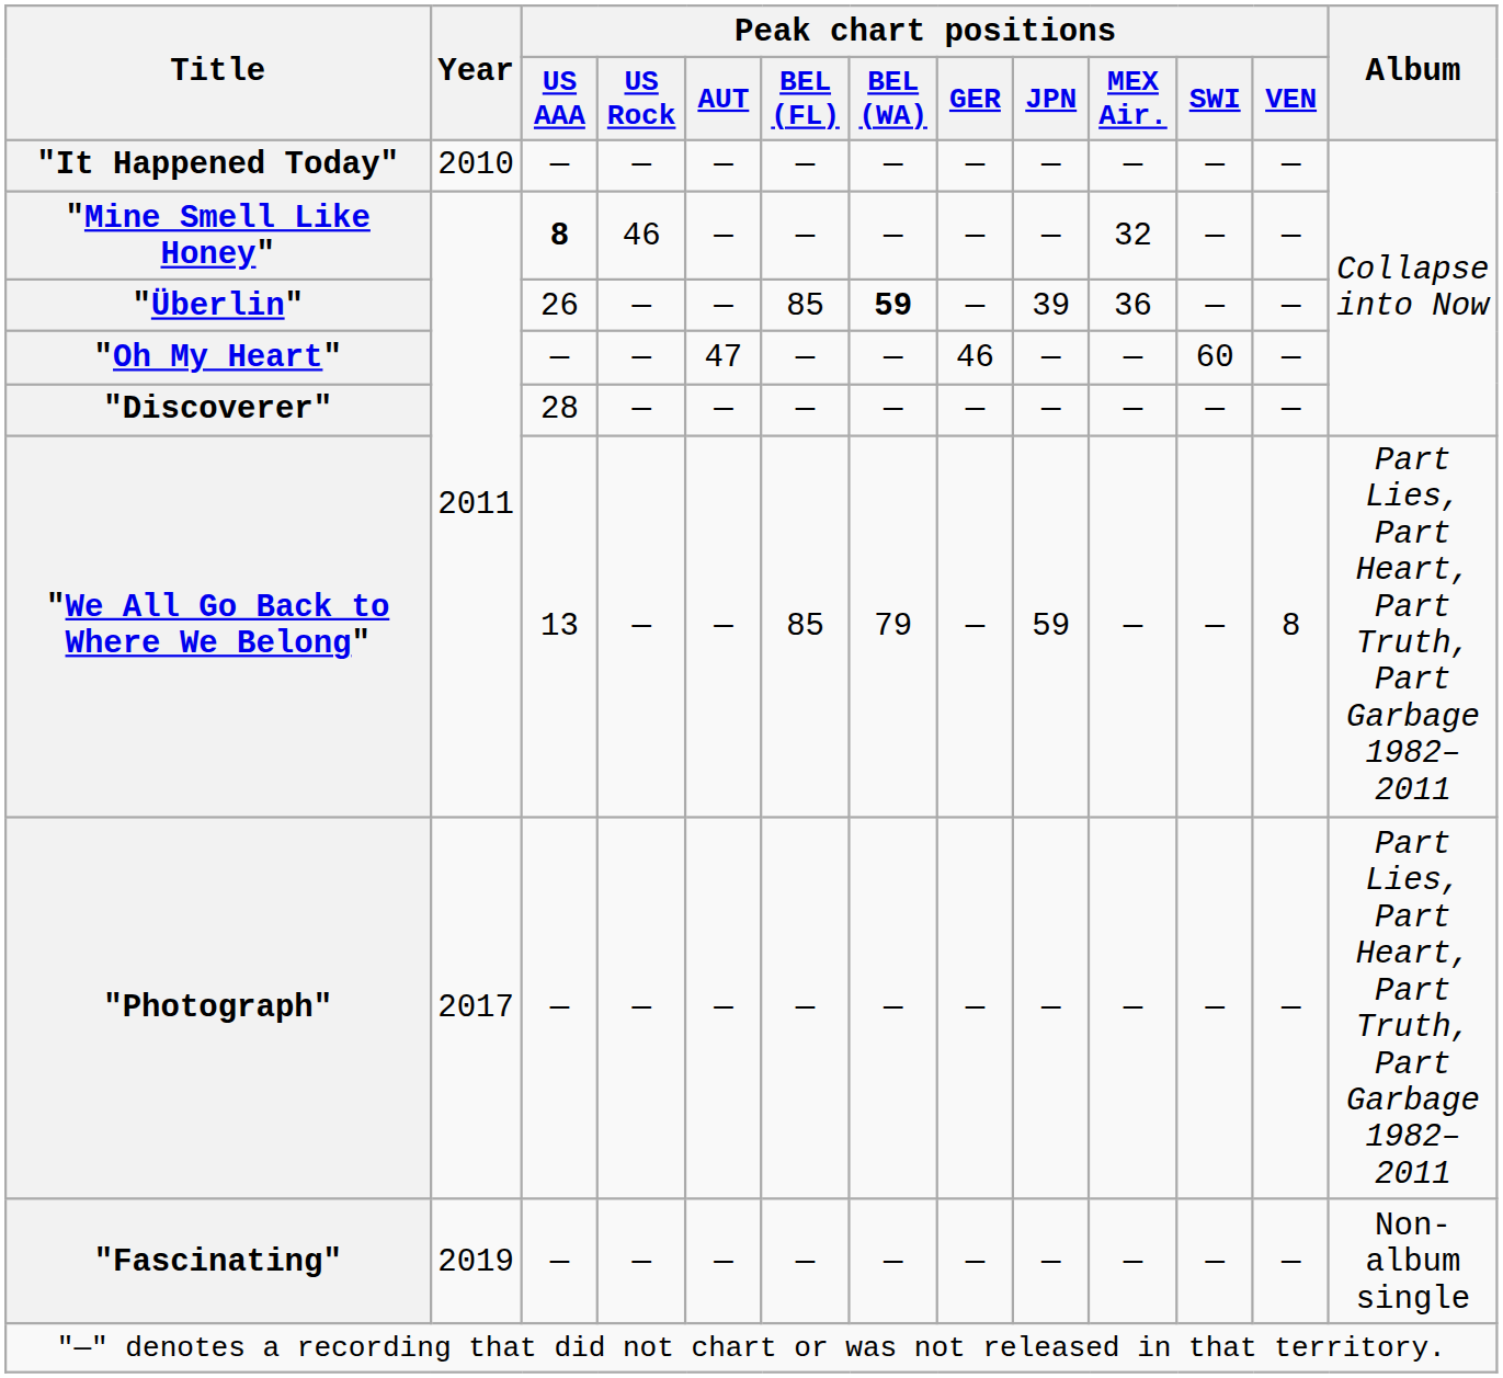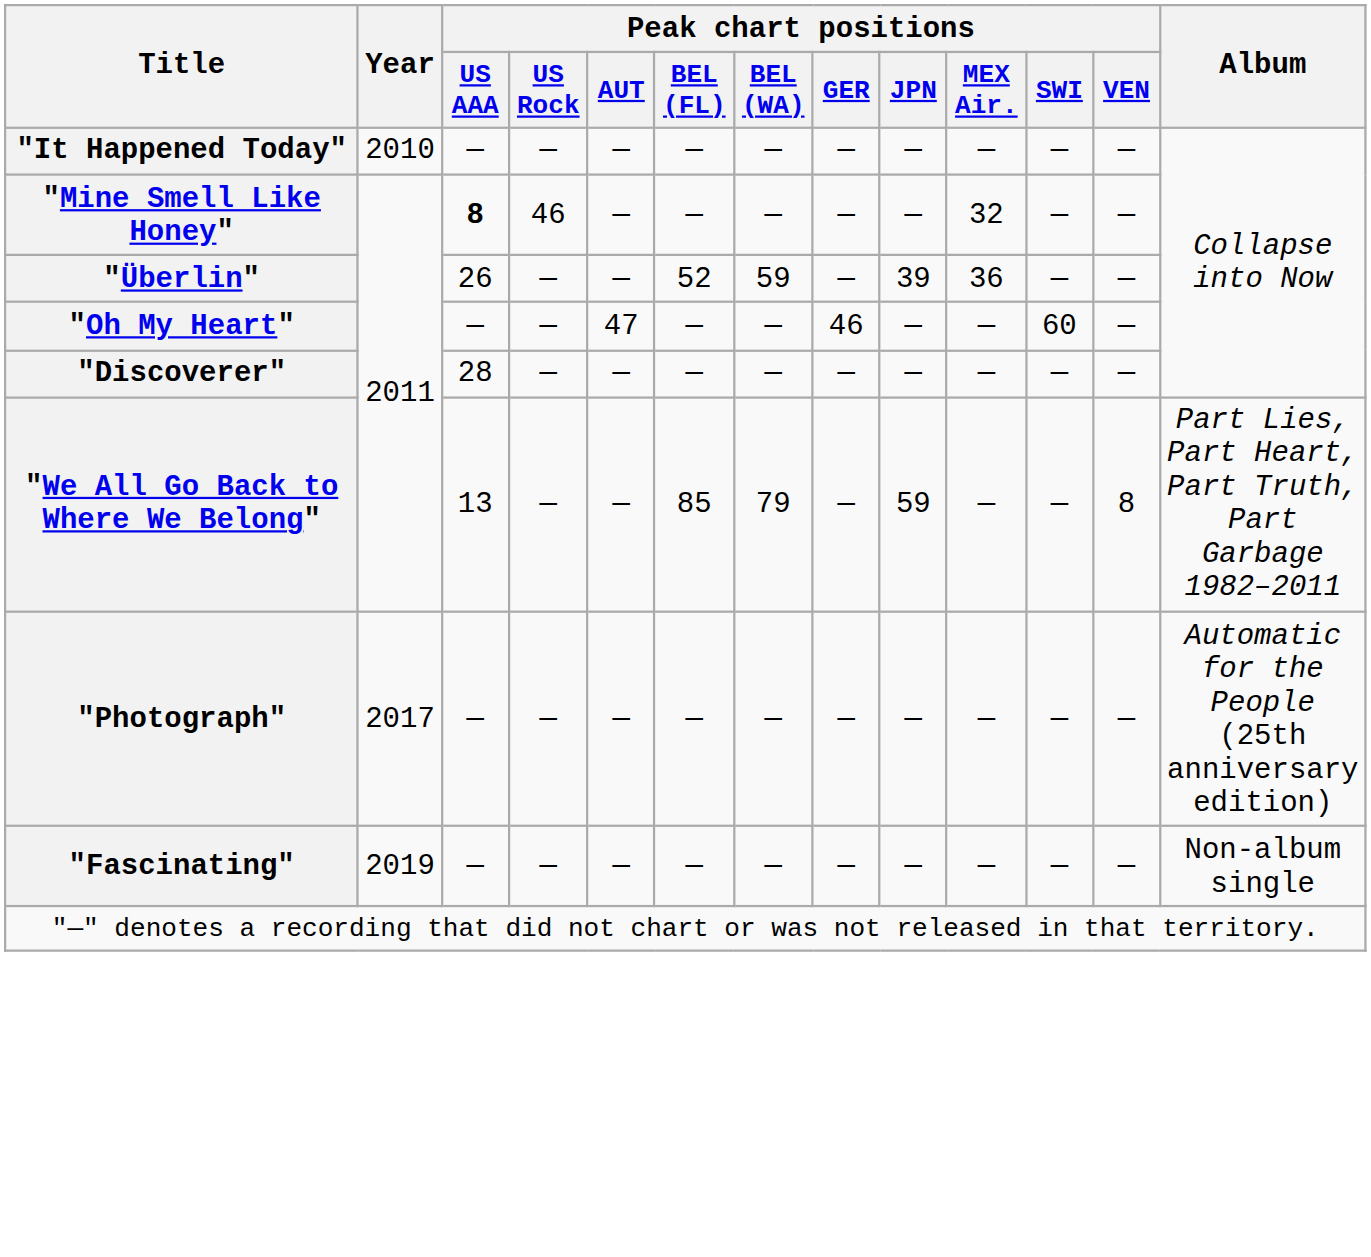 <table class="wikitable plainrowheaders" style="text-align:center;" border="1">
 <tr>
 <th scope="col" rowspan="2" style="width:24em;">Title</th>
 <th scope="col" rowspan="2">Year</th>
 <th scope="col" colspan="10">Peak chart positions</th>
 <th scope="col" rowspan="2">Album</th>
 </tr>
 <tr>
 <th scope="col" style="width:3em;font-size:90%;"><a href='#'>US<br>AAA</a><br></th>
 <th scope="col" style="width:3em;font-size:90%;"><a href='#'>US<br>Rock</a><br></th>
 <th scope="col" style="width:3em;font-size:90%;"><a href='#'>AUT</a><br></th>
 <th scope="col" style="width:3em;font-size:90%;"><a href='#'>BEL<br>(FL)</a><br></th>
 <th scope="col" style="width:3em;font-size:90%;"><a href='#'>BEL<br>(WA)</a><br></th>
 <th scope="col" style="width:3em;font-size:90%;"><a href='#'>GER</a><br></th>
 <th scope="col" style="width:3em;font-size:90%;"><a href='#'>JPN</a><br></th>
 <th scope="col" style="width:3em;font-size:90%;"><a href='#'>MEX<br>Air.</a><br></th>
 <th scope="col" style="width:3em;font-size:90%;"><a href='#'>SWI</a><br></th>
 <th scope="col" style="width:3em;font-size:90%;"><a href='#'>VEN</a><br></th>
 </tr>
 <tr>
 <th scope="row">"It Happened Today"</th>
 <td>2010</td>
 <td>—</td>
 <td>—</td>
 <td>—</td>
 <td>—</td>
 <td>—</td>
 <td>—</td>
 <td>—</td>
 <td>—</td>
 <td>—</td>
 <td>—</td>
 <td rowspan="5"><em>Collapse into Now</em></td>
 </tr>
 <tr>
 <th scope="row">"<a href='#'>Mine Smell Like Honey</a>"</th>
 <td rowspan="5">2011</td>
 <td><strong>8</strong></td>
 <td>46</td>
 <td>—</td>
 <td>—</td>
 <td>—</td>
 <td>—</td>
 <td>—</td>
 <td>32</td>
 <td>—</td>
 <td>—</td>
 </tr>
 <tr>
 <th scope="row">"<a href='#'>Überlin</a>"</th>
 <td>26</td>
 <td>—</td>
 <td>—</td>
-<td>85</td>
-<td><strong>59</strong></td>
+<td>52</td>
+<td>59</td>
 <td>—</td>
 <td>39</td>
 <td>36</td>
 <td>—</td>
 <td>—</td>
 </tr>
 <tr>
 <th scope="row">"<a href='#'>Oh My Heart</a>"</th>
 <td>—</td>
 <td>—</td>
 <td>47</td>
 <td>—</td>
 <td>—</td>
 <td>46</td>
 <td>—</td>
 <td>—</td>
 <td>60</td>
 <td>—</td>
 </tr>
 <tr>
 <th scope="row">"Discoverer"</th>
 <td>28</td>
 <td>—</td>
 <td>—</td>
 <td>—</td>
 <td>—</td>
 <td>—</td>
 <td>—</td>
 <td>—</td>
 <td>—</td>
 <td>—</td>
 </tr>
 <tr>
 <th scope="row">"<a href='#'>We All Go Back to Where We Belong</a>"</th>
 <td>13</td>
 <td>—</td>
 <td>—</td>
 <td>85</td>
 <td>79</td>
 <td>—</td>
 <td>59</td>
 <td>—</td>
 <td>—</td>
 <td>8</td>
 <td><em>Part Lies, Part Heart, Part Truth, Part Garbage 1982–2011</em></td>
 </tr>
 <tr>
 <th scope="row">"Photograph"</th>
 <td>2017</td>
 <td>—</td>
 <td>—</td>
 <td>—</td>
 <td>—</td>
 <td>—</td>
 <td>—</td>
 <td>—</td>
 <td>—</td>
 <td>—</td>
 <td>—</td>
-<td><em>Part Lies, Part Heart, Part Truth, Part Garbage 1982–2011</em></td>
+<td><em>Automatic for the People</em> (25th anniversary edition)</td>
 </tr>
 <tr>
 <th scope="row">"Fascinating"</th>
 <td>2019</td>
 <td>—</td>
 <td>—</td>
 <td>—</td>
 <td>—</td>
 <td>—</td>
 <td>—</td>
 <td>—</td>
 <td>—</td>
 <td>—</td>
 <td>—</td>
 <td>Non-album single</td>
 </tr>
 <tr>
 <td colspan="13" style="font-size:90%">"—" denotes a recording that did not chart or was not released in that territory.</td>
 </tr>
 </table>
